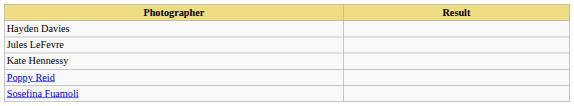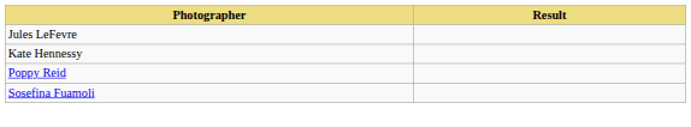 <table class="wikitable" width=100%>
 <tr>
 <th style="width:15%;background:#EEDD82;">Photographer</th>
 <th style="width:10%;background:#EEDD82;">Result</th>
-</tr>
-<tr>
-<td>Hayden Davies</td>
-<td></td>
 </tr>
 <tr>
 <td>Jules LeFevre</td>
 <td></td>
 </tr>
 <tr>
 <td>Kate Hennessy</td>
 <td></td>
 </tr>
 <tr>
 <td><a href='#'>Poppy Reid</a></td>
 <td></td>
 </tr>
 <tr>
 <td><a href='#'>Sosefina Fuamoli</a></td>
 <td></td>
 </tr>
 </table>
